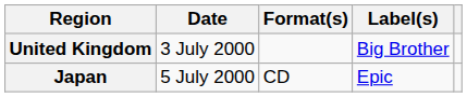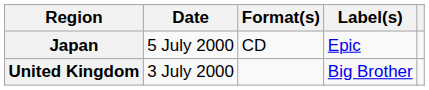 <table class="wikitable plainrowheaders">
 <tr>
 <th scope="col">Region</th>
 <th scope="col">Date</th>
 <th scope="col">Format(s)</th>
 <th scope="col">Label(s)</th>
 <th scope="col"></th>
 </tr>
 <tr>
+<th scope="row">Japan</th>
+<td>5 July 2000</td>
+<td>CD</td>
+<td><a href='#'>Epic</a></td>
+<td></td>
+</tr>
+<tr>
 <th scope="row">United Kingdom</th>
 <td>3 July 2000</td>
 <td></td>
 <td><a href='#'>Big Brother</a></td>
 <td></td>
 </tr>
-<tr>
-<th scope="row">Japan</th>
-<td>5 July 2000</td>
-<td>CD</td>
-<td><a href='#'>Epic</a></td>
-<td></td>
-</tr>
 </table>
